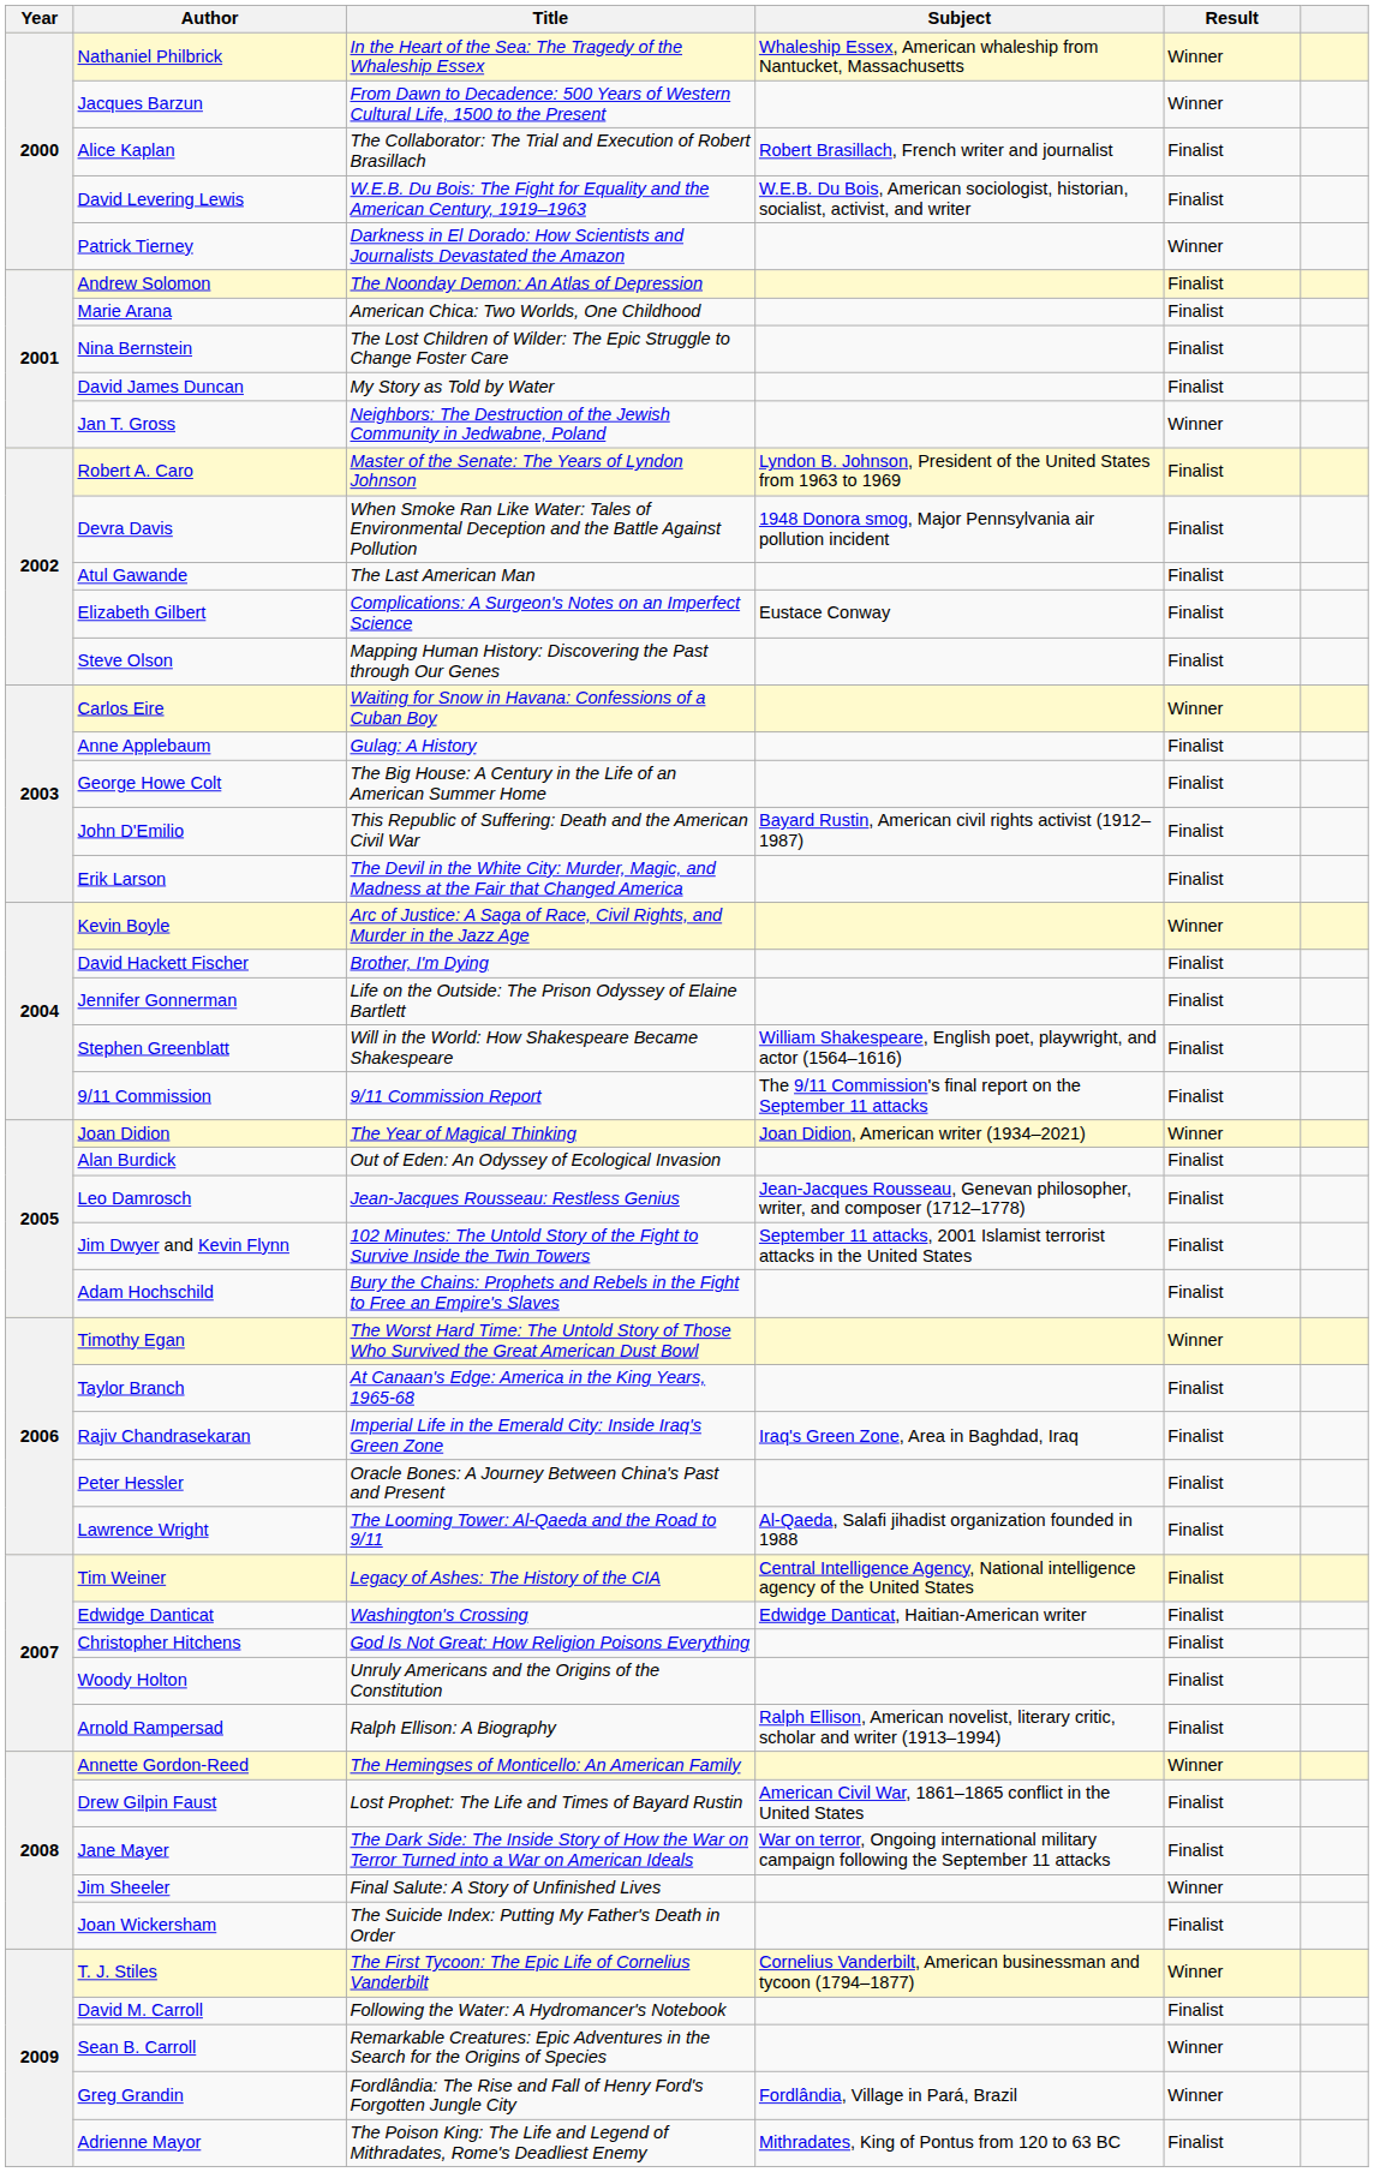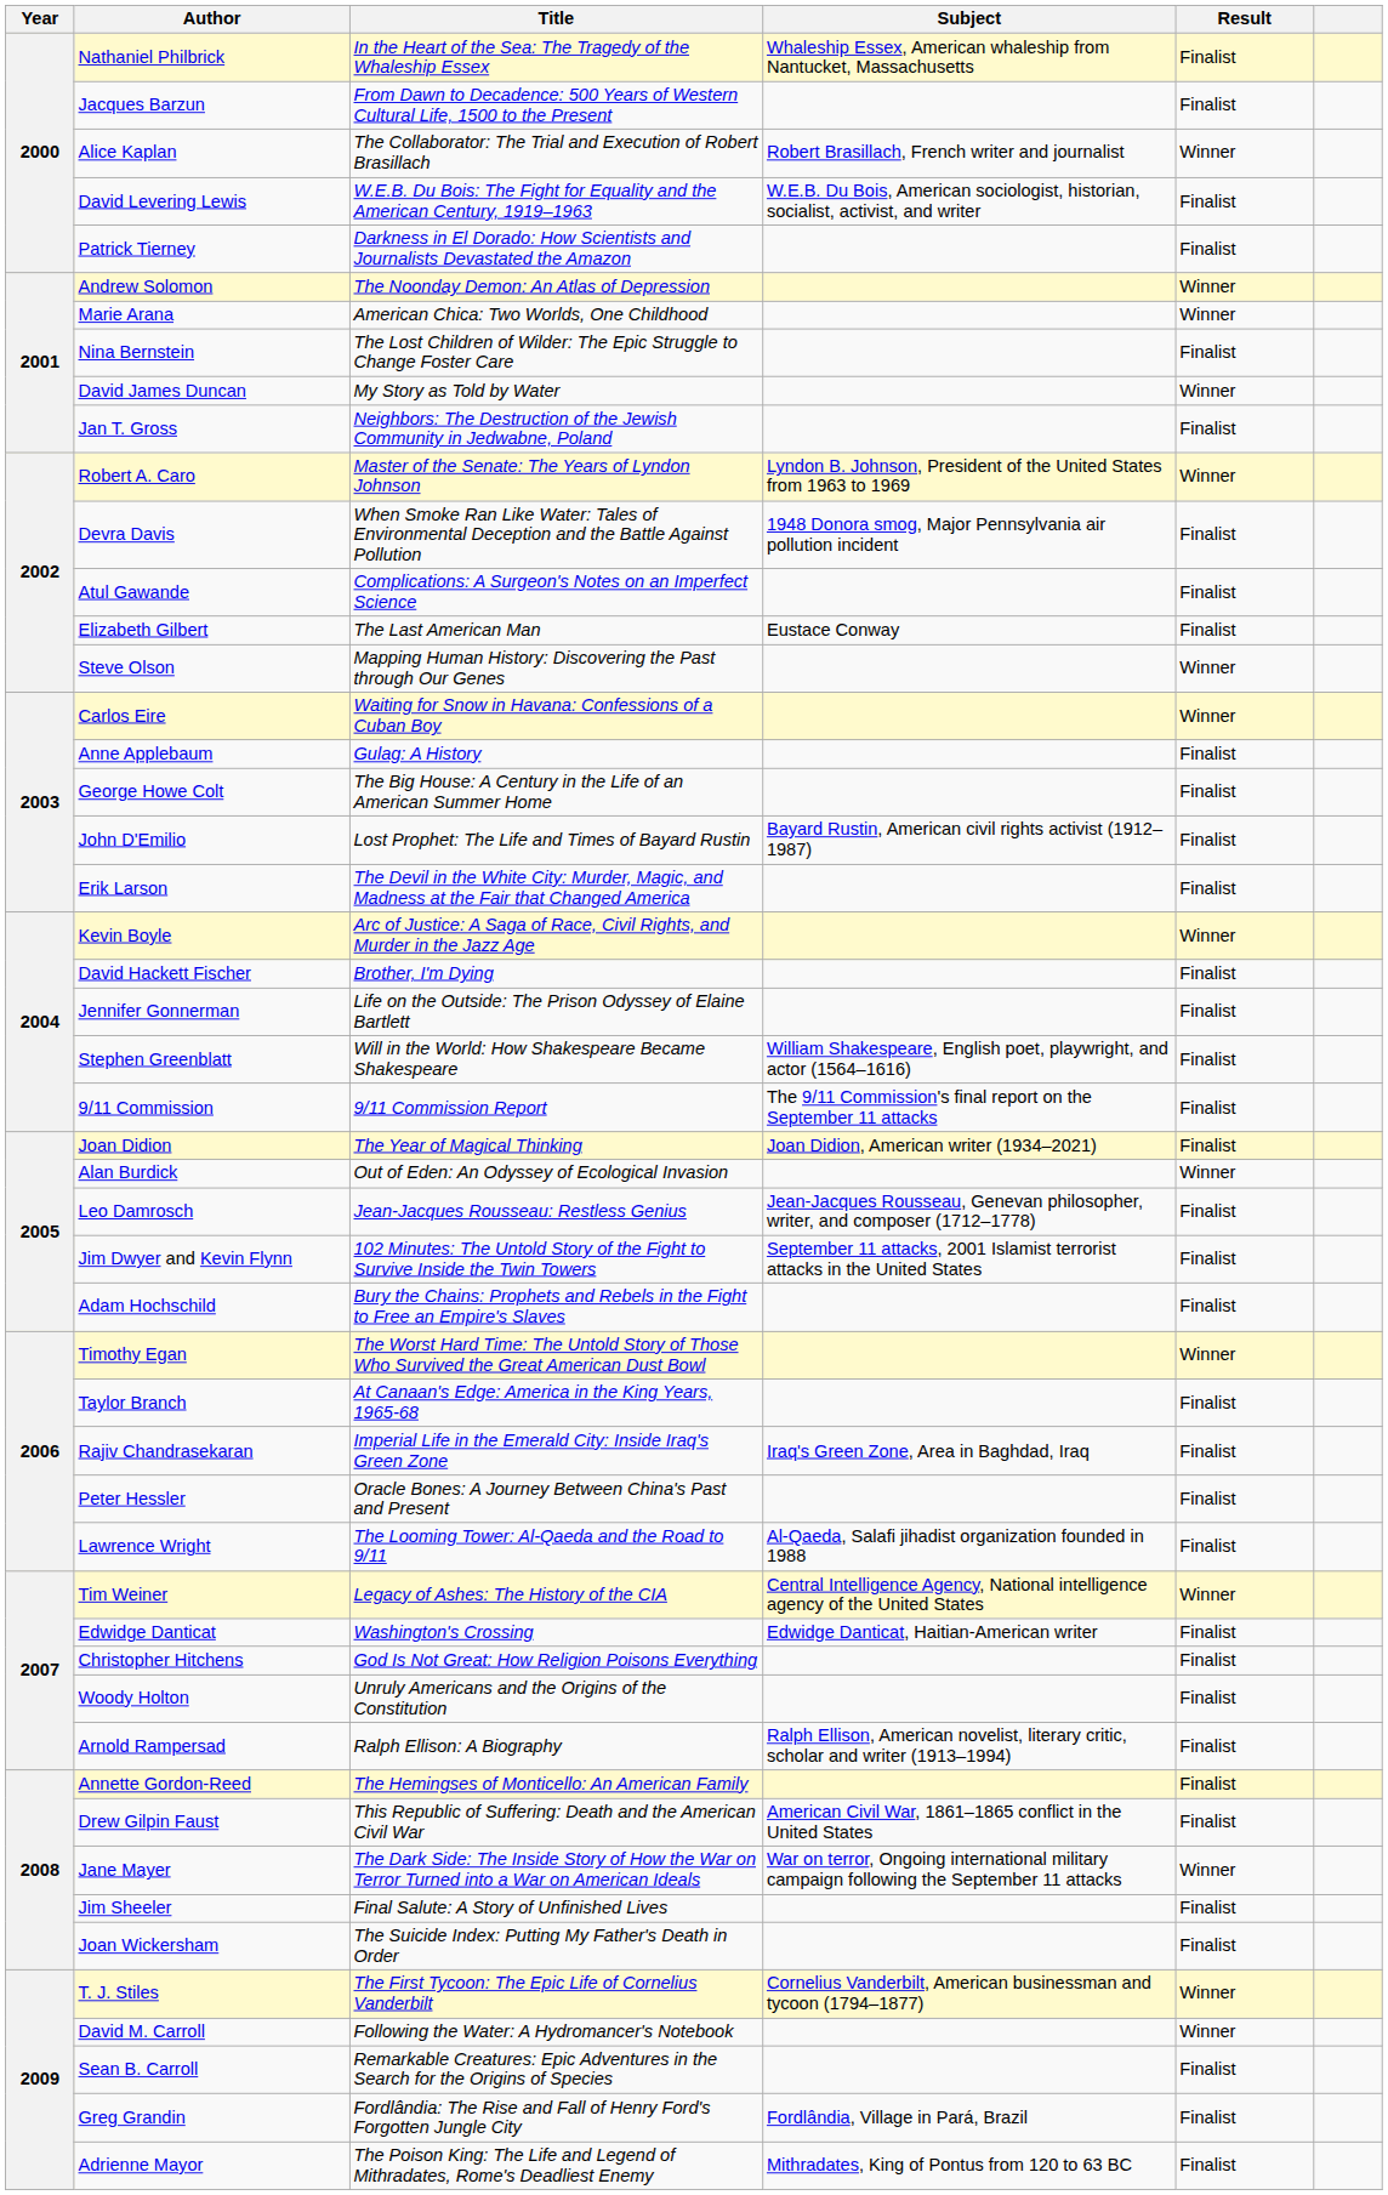 <table class="wikitable">
 <tr>
 <th scope="col" width="5%">Year</th>
 <th scope="col" width="20%">Author</th>
 <th scope="col" width="30%">Title</th>
 <th scope="col" width="30%">Subject</th>
 <th scope="col" width="10%">Result</th>
 <th scope="col" width="5%"></th>
 </tr>
 <tr style=background:LemonChiffon; color:black>
 <th rowspan="5">2000</th>
 <td><a href='#'>Nathaniel Philbrick</a></td>
 <td><em><a href='#'>In the Heart of the Sea: The Tragedy of the Whaleship Essex</a></em></td>
 <td><a href='#'>Whaleship Essex</a>, American whaleship from Nantucket, Massachusetts</td>
-<td>Winner</td>
+<td>Finalist</td>
 <td></td>
 </tr>
 <tr>
 <td><a href='#'>Jacques Barzun</a></td>
 <td><em><a href='#'>From Dawn to Decadence: 500 Years of Western Cultural Life, 1500 to the Present</a></em></td>
 <td></td>
-<td>Winner</td>
+<td>Finalist</td>
 <td></td>
 </tr>
 <tr>
 <td><a href='#'>Alice Kaplan</a></td>
 <td><em>The Collaborator: The Trial and Execution of Robert Brasillach</em></td>
 <td><a href='#'>Robert Brasillach</a>, French writer and journalist</td>
-<td>Finalist</td>
+<td>Winner</td>
 <td></td>
 </tr>
 <tr>
 <td><a href='#'>David Levering Lewis</a></td>
 <td><em><a href='#'>W.E.B. Du Bois: The Fight for Equality and the American Century, 1919–1963</a></em></td>
 <td><a href='#'>W.E.B. Du Bois</a>, American sociologist, historian, socialist, activist, and writer</td>
 <td>Finalist</td>
 <td></td>
 </tr>
 <tr>
 <td><a href='#'>Patrick Tierney</a></td>
 <td><em><a href='#'>Darkness in El Dorado: How Scientists and Journalists Devastated the Amazon</a></em></td>
 <td></td>
-<td>Winner</td>
+<td>Finalist</td>
 <td></td>
 </tr>
 <tr style=background:LemonChiffon; color:black>
 <th rowspan="5">2001</th>
 <td><a href='#'>Andrew Solomon</a></td>
 <td><em><a href='#'>The Noonday Demon: An Atlas of Depression</a></em></td>
 <td></td>
-<td>Finalist</td>
+<td>Winner</td>
 <td></td>
 </tr>
 <tr>
 <td><a href='#'>Marie Arana</a></td>
 <td><em>American Chica: Two Worlds, One Childhood</em></td>
 <td></td>
-<td>Finalist</td>
+<td>Winner</td>
 <td></td>
 </tr>
 <tr>
 <td><a href='#'>Nina Bernstein</a></td>
 <td><em>The Lost Children of Wilder: The Epic Struggle to Change Foster Care</em></td>
 <td></td>
 <td>Finalist</td>
 <td></td>
 </tr>
 <tr>
 <td><a href='#'>David James Duncan</a></td>
 <td><em>My Story as Told by Water</em></td>
 <td></td>
-<td>Finalist</td>
+<td>Winner</td>
 <td></td>
 </tr>
 <tr>
 <td><a href='#'>Jan T. Gross</a></td>
 <td><em><a href='#'>Neighbors: The Destruction of the Jewish Community in Jedwabne, Poland</a></em></td>
 <td></td>
-<td>Winner</td>
+<td>Finalist</td>
 <td></td>
 </tr>
 <tr style=background:LemonChiffon; color:black>
 <th rowspan="5">2002</th>
 <td><a href='#'>Robert A. Caro</a></td>
 <td><em><a href='#'>Master of the Senate: The Years of Lyndon Johnson</a></em></td>
 <td><a href='#'>Lyndon B. Johnson</a>, President of the United States from 1963 to 1969</td>
-<td>Finalist</td>
+<td>Winner</td>
 <td></td>
 </tr>
 <tr>
 <td><a href='#'>Devra Davis</a></td>
 <td><em>When Smoke Ran Like Water: Tales of Environmental Deception and the Battle Against Pollution</em></td>
 <td><a href='#'>1948 Donora smog</a>, Major Pennsylvania air pollution incident</td>
 <td>Finalist</td>
 <td></td>
 </tr>
 <tr>
 <td><a href='#'>Atul Gawande</a></td>
-<td><em>The Last American Man</em></td>
+<td><em><a href='#'>Complications: A Surgeon's Notes on an Imperfect Science</a></em></td>
 <td></td>
 <td>Finalist</td>
 <td></td>
 </tr>
 <tr>
 <td><a href='#'>Elizabeth Gilbert</a></td>
-<td><em><a href='#'>Complications: A Surgeon's Notes on an Imperfect Science</a></em></td>
+<td><em>The Last American Man</em></td>
 <td>Eustace Conway</td>
 <td>Finalist</td>
 <td></td>
 </tr>
 <tr>
 <td><a href='#'>Steve Olson</a></td>
 <td><em>Mapping Human History: Discovering the Past through Our Genes</em></td>
 <td></td>
-<td>Finalist</td>
+<td>Winner</td>
 <td></td>
 </tr>
 <tr style=background:LemonChiffon; color:black>
 <th rowspan="5">2003</th>
 <td><a href='#'>Carlos Eire</a></td>
 <td><em><a href='#'>Waiting for Snow in Havana: Confessions of a Cuban Boy</a></em></td>
 <td></td>
 <td>Winner</td>
 <td></td>
 </tr>
 <tr>
 <td><a href='#'>Anne Applebaum</a></td>
 <td><em><a href='#'>Gulag: A History</a></em></td>
 <td></td>
 <td>Finalist</td>
 <td></td>
 </tr>
 <tr>
 <td><a href='#'>George Howe Colt</a></td>
 <td><em>The Big House: A Century in the Life of an American Summer Home</em></td>
 <td></td>
 <td>Finalist</td>
 <td></td>
 </tr>
 <tr>
 <td><a href='#'>John D'Emilio</a></td>
-<td><em>This Republic of Suffering: Death and the American Civil War</em></td>
+<td><em>Lost Prophet: The Life and Times of Bayard Rustin</em></td>
 <td><a href='#'>Bayard Rustin</a>, American civil rights activist (1912–1987)</td>
 <td>Finalist</td>
 <td></td>
 </tr>
 <tr>
 <td><a href='#'>Erik Larson</a></td>
 <td><em><a href='#'>The Devil in the White City: Murder, Magic, and Madness at the Fair that Changed America</a></em></td>
 <td></td>
 <td>Finalist</td>
 <td></td>
 </tr>
 <tr style=background:LemonChiffon; color:black>
 <th rowspan="5">2004</th>
 <td><a href='#'>Kevin Boyle</a></td>
 <td><em><a href='#'>Arc of Justice: A Saga of Race, Civil Rights, and Murder in the Jazz Age</a></em></td>
 <td></td>
 <td>Winner</td>
 <td></td>
 </tr>
 <tr>
 <td><a href='#'>David Hackett Fischer</a></td>
 <td><em><a href='#'>Brother, I'm Dying</a></em></td>
 <td></td>
 <td>Finalist</td>
 <td></td>
 </tr>
 <tr>
 <td><a href='#'>Jennifer Gonnerman</a></td>
 <td><em>Life on the Outside: The Prison Odyssey of Elaine Bartlett</em></td>
 <td></td>
 <td>Finalist</td>
 <td></td>
 </tr>
 <tr>
 <td><a href='#'>Stephen Greenblatt</a></td>
 <td><em>Will in the World: How Shakespeare Became Shakespeare</em></td>
 <td><a href='#'>William Shakespeare</a>, English poet, playwright, and actor (1564–1616)</td>
 <td>Finalist</td>
 <td></td>
 </tr>
 <tr>
 <td><a href='#'>9/11 Commission</a></td>
 <td><em><a href='#'>9/11 Commission Report</a></em></td>
 <td>The <a href='#'>9/11 Commission</a>'s final report on the <a href='#'>September 11 attacks</a></td>
 <td>Finalist</td>
 <td></td>
 </tr>
 <tr style=background:LemonChiffon; color:black>
 <th rowspan="5">2005</th>
 <td><a href='#'>Joan Didion</a></td>
 <td><em><a href='#'>The Year of Magical Thinking</a></em></td>
 <td><a href='#'>Joan Didion</a>, American writer (1934–2021)</td>
-<td>Winner</td>
+<td>Finalist</td>
 <td></td>
 </tr>
 <tr>
 <td><a href='#'>Alan Burdick</a></td>
 <td><em>Out of Eden: An Odyssey of Ecological Invasion</em></td>
 <td></td>
-<td>Finalist</td>
+<td>Winner</td>
 <td></td>
 </tr>
 <tr>
 <td><a href='#'>Leo Damrosch</a></td>
 <td><em><a href='#'>Jean-Jacques Rousseau: Restless Genius</a></em></td>
 <td><a href='#'>Jean-Jacques Rousseau</a>, Genevan philosopher, writer, and composer (1712–1778)</td>
 <td>Finalist</td>
 <td></td>
 </tr>
 <tr>
 <td><a href='#'>Jim Dwyer</a> and <a href='#'>Kevin Flynn</a></td>
 <td><em><a href='#'>102 Minutes: The Untold Story of the Fight to Survive Inside the Twin Towers</a></em></td>
 <td><a href='#'>September 11 attacks</a>, 2001 Islamist terrorist attacks in the United States</td>
 <td>Finalist</td>
 <td></td>
 </tr>
 <tr>
 <td><a href='#'>Adam Hochschild</a></td>
 <td><em><a href='#'>Bury the Chains: Prophets and Rebels in the Fight to Free an Empire's Slaves</a></em></td>
 <td></td>
 <td>Finalist</td>
 <td></td>
 </tr>
 <tr style=background:LemonChiffon; color:black>
 <th rowspan="5">2006</th>
 <td><a href='#'>Timothy Egan</a></td>
 <td><em><a href='#'>The Worst Hard Time: The Untold Story of Those Who Survived the Great American Dust Bowl</a></em></td>
 <td></td>
 <td>Winner</td>
 <td></td>
 </tr>
 <tr>
 <td><a href='#'>Taylor Branch</a></td>
 <td><em><a href='#'>At Canaan's Edge: America in the King Years, 1965-68</a></em></td>
 <td></td>
 <td>Finalist</td>
 <td></td>
 </tr>
 <tr>
 <td><a href='#'>Rajiv Chandrasekaran</a></td>
 <td><em><a href='#'>Imperial Life in the Emerald City: Inside Iraq's Green Zone</a></em></td>
 <td><a href='#'>Iraq's Green Zone</a>, Area in Baghdad, Iraq</td>
 <td>Finalist</td>
 <td></td>
 </tr>
 <tr>
 <td><a href='#'>Peter Hessler</a></td>
 <td><em>Oracle Bones: A Journey Between China's Past and Present</em></td>
 <td></td>
 <td>Finalist</td>
 <td></td>
 </tr>
 <tr>
 <td><a href='#'>Lawrence Wright</a></td>
 <td><em><a href='#'>The Looming Tower: Al-Qaeda and the Road to 9/11</a></em></td>
 <td><a href='#'>Al-Qaeda</a>, Salafi jihadist organization founded in 1988</td>
 <td>Finalist</td>
 <td></td>
 </tr>
 <tr style=background:LemonChiffon; color:black>
 <th rowspan="5">2007</th>
 <td><a href='#'>Tim Weiner</a></td>
 <td><em><a href='#'>Legacy of Ashes: The History of the CIA</a></em></td>
 <td><a href='#'>Central Intelligence Agency</a>, National intelligence agency of the United States</td>
-<td>Finalist</td>
+<td>Winner</td>
 <td></td>
 </tr>
 <tr>
 <td><a href='#'>Edwidge Danticat</a></td>
 <td><em><a href='#'>Washington's Crossing</a></em></td>
 <td><a href='#'>Edwidge Danticat</a>, Haitian-American writer</td>
 <td>Finalist</td>
 <td></td>
 </tr>
 <tr>
 <td><a href='#'>Christopher Hitchens</a></td>
 <td><em><a href='#'>God Is Not Great: How Religion Poisons Everything</a></em></td>
 <td></td>
 <td>Finalist</td>
 <td></td>
 </tr>
 <tr>
 <td><a href='#'>Woody Holton</a></td>
 <td><em>Unruly Americans and the Origins of the Constitution</em></td>
 <td></td>
 <td>Finalist</td>
 <td></td>
 </tr>
 <tr>
 <td><a href='#'>Arnold Rampersad</a></td>
 <td><em>Ralph Ellison: A Biography</em></td>
 <td><a href='#'>Ralph Ellison</a>, American novelist, literary critic, scholar and writer (1913–1994)</td>
 <td>Finalist</td>
 <td></td>
 </tr>
 <tr style=background:LemonChiffon; color:black>
 <th rowspan="5">2008</th>
 <td><a href='#'>Annette Gordon-Reed</a></td>
 <td><em><a href='#'>The Hemingses of Monticello: An American Family</a></em></td>
 <td></td>
-<td>Winner</td>
+<td>Finalist</td>
 <td></td>
 </tr>
 <tr>
 <td><a href='#'>Drew Gilpin Faust</a></td>
-<td><em>Lost Prophet: The Life and Times of Bayard Rustin</em></td>
+<td><em>This Republic of Suffering: Death and the American Civil War</em></td>
 <td><a href='#'>American Civil War</a>, 1861–1865 conflict in the United States</td>
 <td>Finalist</td>
 <td></td>
 </tr>
 <tr>
 <td><a href='#'>Jane Mayer</a></td>
 <td><em><a href='#'>The Dark Side: The Inside Story of How the War on Terror Turned into a War on American Ideals</a></em></td>
 <td><a href='#'>War on terror</a>, Ongoing international military campaign following the September 11 attacks</td>
-<td>Finalist</td>
+<td>Winner</td>
 <td></td>
 </tr>
 <tr>
 <td><a href='#'>Jim Sheeler</a></td>
 <td><em>Final Salute: A Story of Unfinished Lives</em></td>
 <td></td>
-<td>Winner</td>
+<td>Finalist</td>
 <td></td>
 </tr>
 <tr>
 <td><a href='#'>Joan Wickersham</a></td>
 <td><em>The Suicide Index: Putting My Father's Death in Order</em></td>
 <td></td>
 <td>Finalist</td>
 <td></td>
 </tr>
 <tr style=background:LemonChiffon; color:black>
 <th rowspan="5">2009</th>
 <td><a href='#'>T. J. Stiles</a></td>
 <td><em><a href='#'>The First Tycoon: The Epic Life of Cornelius Vanderbilt</a></em></td>
 <td><a href='#'>Cornelius Vanderbilt</a>, American businessman and tycoon (1794–1877)</td>
 <td>Winner</td>
 <td></td>
 </tr>
 <tr>
 <td><a href='#'>David M. Carroll</a></td>
 <td><em>Following the Water: A Hydromancer's Notebook</em></td>
 <td></td>
-<td>Finalist</td>
+<td>Winner</td>
 <td></td>
 </tr>
 <tr>
 <td><a href='#'>Sean B. Carroll</a></td>
 <td><em>Remarkable Creatures: Epic Adventures in the Search for the Origins of Species</em></td>
 <td></td>
-<td>Winner</td>
+<td>Finalist</td>
 <td></td>
 </tr>
 <tr>
 <td><a href='#'>Greg Grandin</a></td>
 <td><em>Fordlândia: The Rise and Fall of Henry Ford's Forgotten Jungle City</em></td>
 <td><a href='#'>Fordlândia</a>, Village in Pará, Brazil</td>
-<td>Winner</td>
+<td>Finalist</td>
 <td></td>
 </tr>
 <tr>
 <td><a href='#'>Adrienne Mayor</a></td>
 <td><em>The Poison King: The Life and Legend of Mithradates, Rome's Deadliest Enemy</em></td>
 <td><a href='#'>Mithradates</a>, King of Pontus from 120 to 63 BC</td>
 <td>Finalist</td>
 <td></td>
 </tr>
 </table>
